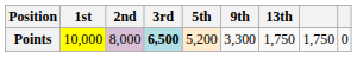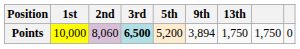 <table class="wikitable" style="font-size:85%; text-align:center">
 <tr>
 <th>Position</th>
 <th bgcolor="yellow"> 1st </th>
 <th bgcolor="thistle"> 2nd </th>
 <th bgcolor="#B0E0E6"> 3rd </th>
 <th bgcolor="ffebcd"> 5th </th>
 <th> 9th </th>
 <th> 13th </th>
 <th>  </th>
 <th>  </th>
 </tr>
 <tr>
 <th>Points</th>
 <td bgcolor="yellow">10,000</td>
-<td bgcolor="thistle">8,000</td>
+<td bgcolor="thistle">8,060</td>
 <td bgcolor="#B0E0E6"><strong>6,500</strong></td>
 <td bgcolor="ffebcd">5,200</td>
-<td>3,300</td>
+<td>3,894</td>
 <td>1,750</td>
 <td>1,750</td>
 <td>0</td>
 </tr>
 </table>
